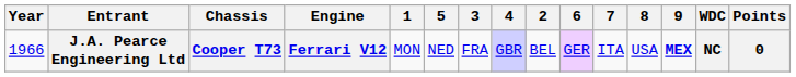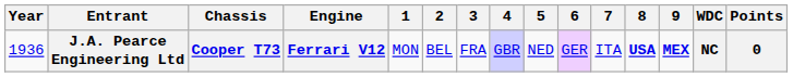 <table class="wikitable" style="text-align:center; font-size:90%">
 <tr>
 <th>Year</th>
 <th>Entrant</th>
 <th>Chassis</th>
 <th>Engine</th>
 <th>1</th>
-<th>5</th>
+<th>2</th>
 <th>3</th>
 <th>4</th>
-<th>2</th>
+<th>5</th>
 <th>6</th>
 <th>7</th>
 <th>8</th>
 <th>9</th>
 <th>WDC</th>
 <th>Points</th>
 </tr>
 <tr>
-<td><a href='#'>1966</a></td>
+<td><a href='#'>1936</a></td>
 <th>J.A. Pearce<br>Engineering Ltd</th>
 <th><a href='#'>Cooper</a> <a href='#'>T73</a></th>
 <th><a href='#'>Ferrari</a> <a href='#'>V12</a></th>
 <td><a href='#'>MON</a></td>
-<td><a href='#'>NED</a></td>
+<td><a href='#'>BEL</a></td>
 <td><a href='#'>FRA</a></td>
 <td style="background:#CFCFFF;"><a href='#'>GBR</a><br></td>
-<td><a href='#'>BEL</a></td>
+<td><a href='#'>NED</a></td>
 <td style="background:#EFCFFF;"><a href='#'>GER</a><br></td>
 <td><a href='#'>ITA</a></td>
-<td><a href='#'>USA</a></td>
+<td><strong><a href='#'>USA</a></strong></td>
 <td><strong><a href='#'>MEX</a></strong></td>
 <th>NC</th>
 <th>0</th>
 </tr>
 </table>
